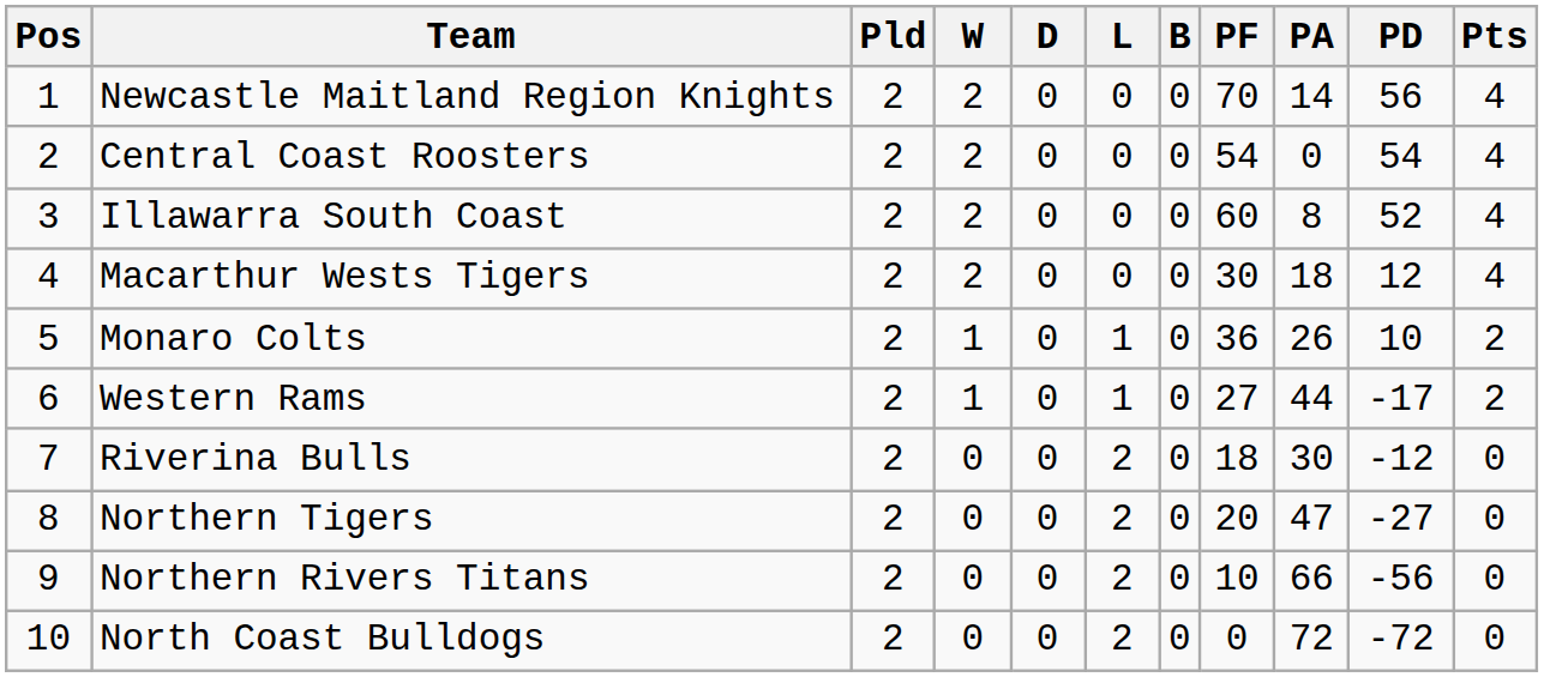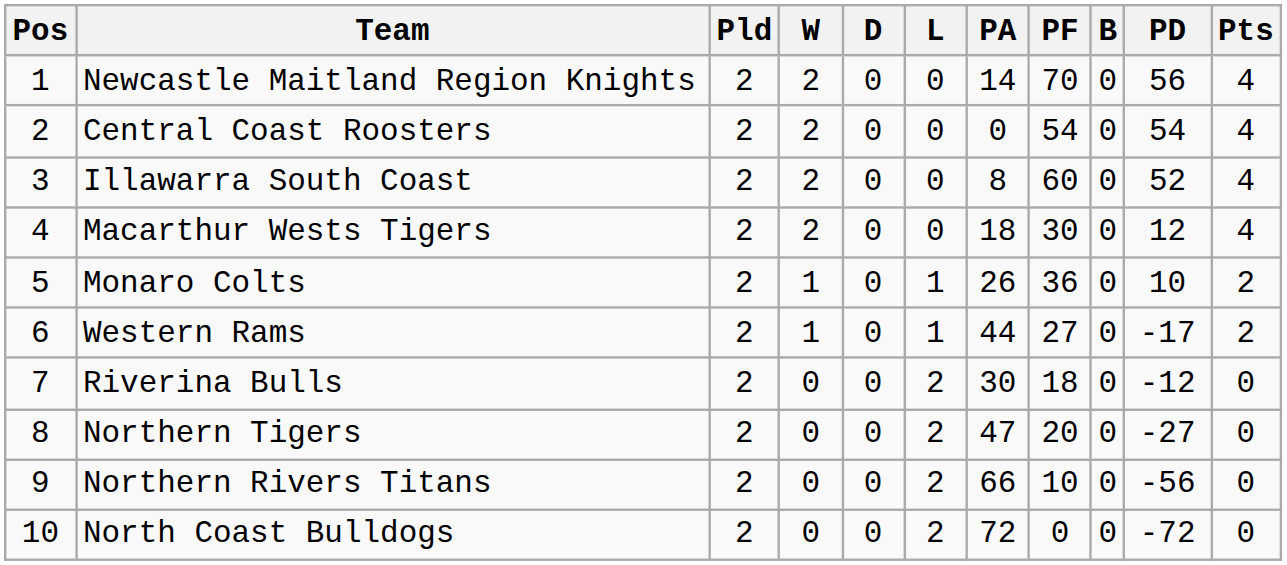 <table class="wikitable" style="text-align:center">
 <tr>
 <th width=20 abbr="Position">Pos</th>
 <th width=260>Team</th>
 <th width=20 abbr="Played">Pld</th>
 <th width=20 abbr="Won">W</th>
 <th width=20 abbr="Drawn">D</th>
 <th width=20 abbr="Lost">L</th>
+<th width=20 abbr="Points Against">PA</th>
+<th width=20 abbr="Points For">PF</th>
 <th withd=20 abbr="Byes">B</th>
-<th width=20 abbr="Points For">PF</th>
-<th width=20 abbr="Points Against">PA</th>
 <th width=30 abbr="Points Difference">PD</th>
 <th width=20 abbr="Points">Pts</th>
 </tr>
 <tr>
 <td>1</td>
 <td align=left> Newcastle Maitland Region Knights</td>
 <td>2</td>
 <td>2</td>
 <td>0</td>
 <td>0</td>
+<td>14</td>
+<td>70</td>
 <td>0</td>
-<td>70</td>
-<td>14</td>
 <td>56</td>
 <td>4</td>
 </tr>
 <tr>
 <td>2</td>
 <td align=left> Central Coast Roosters</td>
 <td>2</td>
 <td>2</td>
 <td>0</td>
 <td>0</td>
 <td>0</td>
 <td>54</td>
 <td>0</td>
 <td>54</td>
 <td>4</td>
 </tr>
 <tr>
 <td>3</td>
 <td align=left> Illawarra South Coast</td>
 <td>2</td>
 <td>2</td>
 <td>0</td>
 <td>0</td>
+<td>8</td>
+<td>60</td>
 <td>0</td>
-<td>60</td>
-<td>8</td>
 <td>52</td>
 <td>4</td>
 </tr>
 <tr>
 <td>4</td>
 <td align=left> Macarthur Wests Tigers</td>
 <td>2</td>
 <td>2</td>
 <td>0</td>
 <td>0</td>
+<td>18</td>
+<td>30</td>
 <td>0</td>
-<td>30</td>
-<td>18</td>
 <td>12</td>
 <td>4</td>
 </tr>
 <tr>
 <td>5</td>
 <td align=left> Monaro Colts</td>
 <td>2</td>
 <td>1</td>
 <td>0</td>
 <td>1</td>
+<td>26</td>
+<td>36</td>
 <td>0</td>
-<td>36</td>
-<td>26</td>
 <td>10</td>
 <td>2</td>
 </tr>
 <tr>
 <td>6</td>
 <td align=left> Western Rams</td>
 <td>2</td>
 <td>1</td>
 <td>0</td>
 <td>1</td>
+<td>44</td>
+<td>27</td>
 <td>0</td>
-<td>27</td>
-<td>44</td>
 <td>-17</td>
 <td>2</td>
 </tr>
 <tr>
 <td>7</td>
 <td align=left> Riverina Bulls</td>
 <td>2</td>
 <td>0</td>
 <td>0</td>
 <td>2</td>
+<td>30</td>
+<td>18</td>
 <td>0</td>
-<td>18</td>
-<td>30</td>
 <td>-12</td>
 <td>0</td>
 </tr>
 <tr>
 <td>8</td>
 <td align=left> Northern Tigers</td>
 <td>2</td>
 <td>0</td>
 <td>0</td>
 <td>2</td>
+<td>47</td>
+<td>20</td>
 <td>0</td>
-<td>20</td>
-<td>47</td>
 <td>-27</td>
 <td>0</td>
 </tr>
 <tr>
 <td>9</td>
 <td align=left> Northern Rivers Titans</td>
 <td>2</td>
 <td>0</td>
 <td>0</td>
 <td>2</td>
+<td>66</td>
+<td>10</td>
 <td>0</td>
-<td>10</td>
-<td>66</td>
 <td>-56</td>
 <td>0</td>
 </tr>
 <tr>
 <td>10</td>
 <td align=left> North Coast Bulldogs</td>
 <td>2</td>
 <td>0</td>
 <td>0</td>
 <td>2</td>
+<td>72</td>
 <td>0</td>
 <td>0</td>
-<td>72</td>
 <td>-72</td>
 <td>0</td>
 </tr>
 </table>
